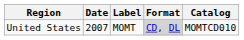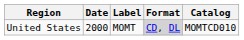 <table class="wikitable">
 <tr>
 <th>Region</th>
 <th>Date</th>
 <th>Label</th>
 <th>Format</th>
 <th>Catalog</th>
 </tr>
 <tr>
 <td>United States</td>
-<td>2007</td>
+<td>2000</td>
 <td>MOMT</td>
 <td style="background: lightgrey;"><a href='#'>CD</a>, <a href='#'>DL</a></td>
 <td>MOMTCD010</td>
 </tr>
 </table>
